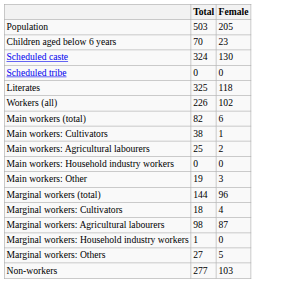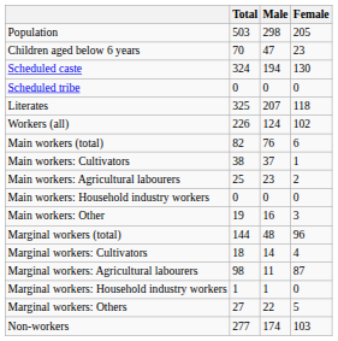 <table class="wikitable sortable">
 <tr>
 <th></th>
 <th>Total</th>
+<th>Male</th>
 <th>Female</th>
 </tr>
 <tr>
 <td>Population</td>
 <td>503</td>
+<td>298</td>
 <td>205</td>
 </tr>
 <tr>
 <td>Children aged below 6 years</td>
 <td>70</td>
+<td>47</td>
 <td>23</td>
 </tr>
 <tr>
 <td><a href='#'>Scheduled caste</a></td>
 <td>324</td>
+<td>194</td>
 <td>130</td>
 </tr>
 <tr>
 <td><a href='#'>Scheduled tribe</a></td>
 <td>0</td>
 <td>0</td>
+<td>0</td>
 </tr>
 <tr>
 <td>Literates</td>
 <td>325</td>
+<td>207</td>
 <td>118</td>
 </tr>
 <tr>
 <td>Workers (all)</td>
 <td>226</td>
+<td>124</td>
 <td>102</td>
 </tr>
 <tr>
 <td>Main workers (total)</td>
 <td>82</td>
+<td>76</td>
 <td>6</td>
 </tr>
 <tr>
 <td>Main workers: Cultivators</td>
 <td>38</td>
+<td>37</td>
 <td>1</td>
 </tr>
 <tr>
 <td>Main workers: Agricultural labourers</td>
 <td>25</td>
+<td>23</td>
 <td>2</td>
 </tr>
 <tr>
 <td>Main workers: Household industry workers</td>
 <td>0</td>
 <td>0</td>
+<td>0</td>
 </tr>
 <tr>
 <td>Main workers: Other</td>
 <td>19</td>
+<td>16</td>
 <td>3</td>
 </tr>
 <tr>
 <td>Marginal workers (total)</td>
 <td>144</td>
+<td>48</td>
 <td>96</td>
 </tr>
 <tr>
 <td>Marginal workers: Cultivators</td>
 <td>18</td>
+<td>14</td>
 <td>4</td>
 </tr>
 <tr>
 <td>Marginal workers: Agricultural labourers</td>
 <td>98</td>
+<td>11</td>
 <td>87</td>
 </tr>
 <tr>
 <td>Marginal workers: Household industry workers</td>
+<td>1</td>
 <td>1</td>
 <td>0</td>
 </tr>
 <tr>
 <td>Marginal workers: Others</td>
 <td>27</td>
+<td>22</td>
 <td>5</td>
 </tr>
 <tr>
 <td>Non-workers</td>
 <td>277</td>
+<td>174</td>
 <td>103</td>
 </tr>
 </table>
